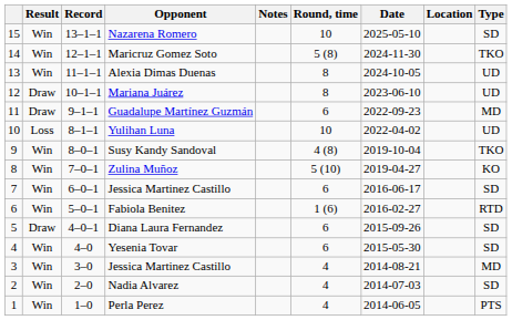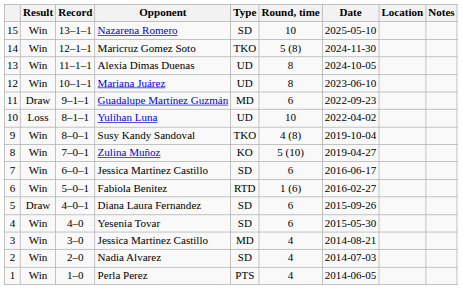 <table class=wikitable style=text-align:center>
 <tr>
 <th></th>
 <th>Result</th>
 <th>Record</th>
 <th>Opponent</th>
-<th>Notes</th>
+<th>Type</th>
 <th>Round, time</th>
 <th>Date</th>
 <th>Location</th>
-<th>Type</th>
+<th>Notes</th>
 </tr>
 <tr>
 <td>15</td>
 <td>Win</td>
 <td>13–1–1</td>
 <td align=left><a href='#'>Nazarena Romero</a></td>
-<td align=left></td>
+<td>SD</td>
 <td>10</td>
 <td>2025-05-10</td>
 <td align=left></td>
-<td>SD</td>
+<td align=left></td>
 </tr>
 <tr>
 <td>14</td>
 <td>Win</td>
 <td>12–1–1</td>
 <td align=left>Maricruz Gomez Soto</td>
-<td align=left></td>
+<td>TKO</td>
 <td>5 (8)</td>
 <td>2024-11-30</td>
 <td align=left></td>
-<td>TKO</td>
+<td align=left></td>
 </tr>
 <tr>
 <td>13</td>
 <td>Win</td>
 <td>11–1–1</td>
 <td align=left>Alexia Dimas Duenas</td>
-<td align=left></td>
+<td>UD</td>
 <td>8</td>
 <td>2024-10-05</td>
 <td align=left></td>
-<td>UD</td>
+<td align=left></td>
 </tr>
 <tr>
 <td>12</td>
-<td>Draw</td>
+<td>Win</td>
 <td>10–1–1</td>
 <td align=left><a href='#'>Mariana Juárez</a></td>
-<td align=left></td>
+<td>UD</td>
 <td>8</td>
 <td>2023-06-10</td>
 <td align=left></td>
-<td>UD</td>
+<td align=left></td>
 </tr>
 <tr>
 <td>11</td>
 <td>Draw</td>
 <td>9–1–1</td>
 <td align=left><a href='#'>Guadalupe Martínez Guzmán</a></td>
-<td align=left></td>
+<td>MD</td>
 <td>6</td>
 <td>2022-09-23</td>
 <td align=left></td>
-<td>MD</td>
+<td align=left></td>
 </tr>
 <tr>
 <td>10</td>
 <td>Loss</td>
 <td>8–1–1</td>
 <td align=left><a href='#'>Yulihan Luna</a></td>
-<td align=left></td>
+<td>UD</td>
 <td>10</td>
 <td>2022-04-02</td>
 <td align=left></td>
-<td>UD</td>
+<td align=left></td>
 </tr>
 <tr>
 <td>9</td>
 <td>Win</td>
 <td>8–0–1</td>
 <td align=left>Susy Kandy Sandoval</td>
-<td align=left></td>
+<td>TKO</td>
 <td>4 (8)</td>
 <td>2019-10-04</td>
 <td align=left></td>
-<td>TKO</td>
+<td align=left></td>
 </tr>
 <tr>
 <td>8</td>
 <td>Win</td>
 <td>7–0–1</td>
 <td align=left><a href='#'>Zulina Muñoz</a></td>
-<td align=left></td>
+<td>KO</td>
 <td>5 (10)</td>
 <td>2019-04-27</td>
 <td align=left></td>
-<td>KO</td>
+<td align=left></td>
 </tr>
 <tr>
 <td>7</td>
 <td>Win</td>
 <td>6–0–1</td>
 <td align=left>Jessica Martinez Castillo</td>
-<td align=left></td>
+<td>SD</td>
 <td>6</td>
 <td>2016-06-17</td>
 <td align=left></td>
-<td>SD</td>
+<td align=left></td>
 </tr>
 <tr>
 <td>6</td>
 <td>Win</td>
 <td>5–0–1</td>
 <td align=left>Fabiola Benitez</td>
-<td align=left></td>
+<td>RTD</td>
 <td>1 (6)</td>
 <td>2016-02-27</td>
 <td align=left></td>
-<td>RTD</td>
+<td align=left></td>
 </tr>
 <tr>
 <td>5</td>
 <td>Draw</td>
 <td>4–0–1</td>
 <td align=left>Diana Laura Fernandez</td>
-<td align=left></td>
+<td>SD</td>
 <td>6</td>
 <td>2015-09-26</td>
 <td align=left></td>
-<td>SD</td>
+<td align=left></td>
 </tr>
 <tr>
 <td>4</td>
 <td>Win</td>
 <td>4–0</td>
 <td align=left>Yesenia Tovar</td>
-<td align=left></td>
+<td>SD</td>
 <td>6</td>
 <td>2015-05-30</td>
 <td align=left></td>
-<td>SD</td>
+<td align=left></td>
 </tr>
 <tr>
 <td>3</td>
 <td>Win</td>
 <td>3–0</td>
 <td align=left>Jessica Martinez Castillo</td>
-<td align=left></td>
+<td>MD</td>
 <td>4</td>
 <td>2014-08-21</td>
 <td align=left></td>
-<td>MD</td>
+<td align=left></td>
 </tr>
 <tr>
 <td>2</td>
 <td>Win</td>
 <td>2–0</td>
 <td align=left>Nadia Alvarez</td>
-<td align=left></td>
+<td>SD</td>
 <td>4</td>
 <td>2014-07-03</td>
 <td align=left></td>
-<td>SD</td>
+<td align=left></td>
 </tr>
 <tr>
 <td>1</td>
 <td>Win</td>
 <td>1–0</td>
 <td align=left>Perla Perez</td>
-<td align=left></td>
+<td>PTS</td>
 <td>4</td>
 <td>2014-06-05</td>
 <td align=left></td>
-<td>PTS</td>
+<td align=left></td>
 </tr>
 </table>
